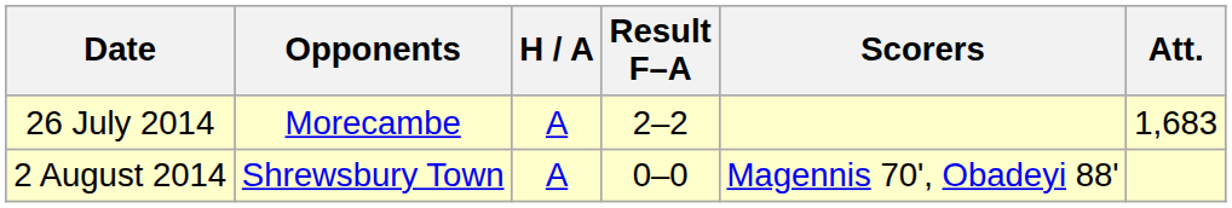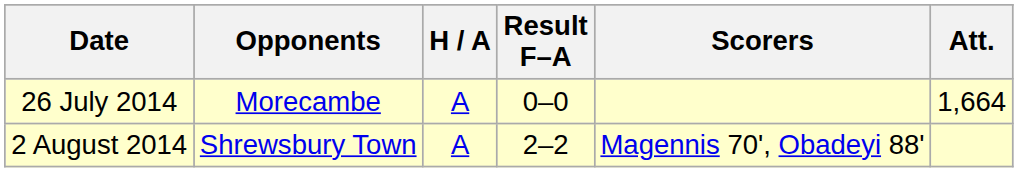 <table class="wikitable" style="text-align:center">
 <tr>
 <th>Date</th>
 <th>Opponents</th>
 <th>H / A</th>
 <th>Result<br>F–A</th>
 <th>Scorers</th>
 <th>Att.</th>
 </tr>
 <tr bgcolor=#ffffcc>
 <td>26 July 2014</td>
 <td> <a href='#'>Morecambe</a></td>
 <td><a href='#'>A</a></td>
-<td>2–2</td>
+<td>0–0</td>
 <td></td>
-<td>1,683</td>
+<td>1,664</td>
 </tr>
 <tr bgcolor=#ffffcc>
 <td>2 August 2014</td>
 <td> <a href='#'>Shrewsbury Town</a></td>
 <td><a href='#'>A</a></td>
-<td>0–0</td>
+<td>2–2</td>
 <td><a href='#'>Magennis</a> 70', <a href='#'>Obadeyi</a> 88'</td>
 <td></td>
 </tr>
 </table>
